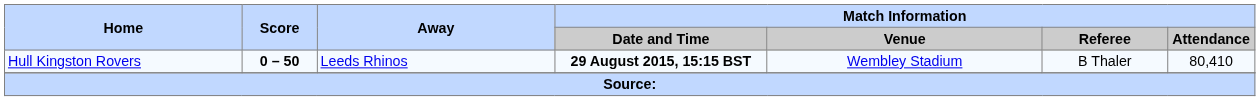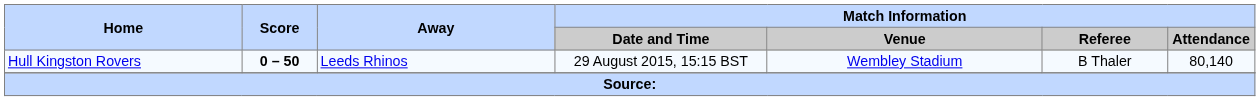 <table border=1 style="border-collapse:collapse; font-size:90%; text-align:center;" cellpadding=3 cellspacing=0 width=100%>
 <tr bgcolor=#C1D8FF>
 <th rowspan=2 width=19%>Home</th>
 <th rowspan=2 width=6%>Score</th>
 <th rowspan=2 width=19%>Away</th>
 <th colspan=6>Match Information</th>
 </tr>
 <tr bgcolor=#CCCCCC>
 <th width=17%>Date and Time</th>
 <th width=22%>Venue</th>
 <th width=10%>Referee</th>
 <th width=7%>Attendance</th>
 </tr>
 <tr bgcolor=#F5FAFF>
 <td align=left> <a href='#'>Hull Kingston Rovers</a></td>
 <td><strong>0 – 50</strong></td>
 <td align=left> <a href='#'>Leeds Rhinos</a></td>
-<td><strong>29 August 2015, 15:15 BST</strong></td>
+<td>29 August 2015, 15:15 BST</td>
 <td><a href='#'>Wembley Stadium</a></td>
 <td>B Thaler</td>
-<td>80,410</td>
+<td>80,140</td>
 </tr>
 <tr bgcolor=#F5FAFF>
 </tr>
 <tr style="background:#c1d8ff;">
 <th colspan=12>Source:</th>
 </tr>
 </table>
